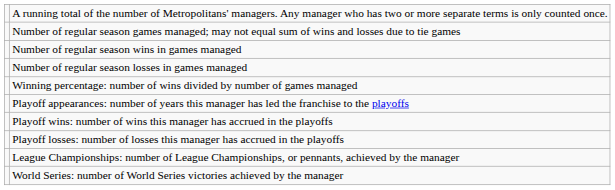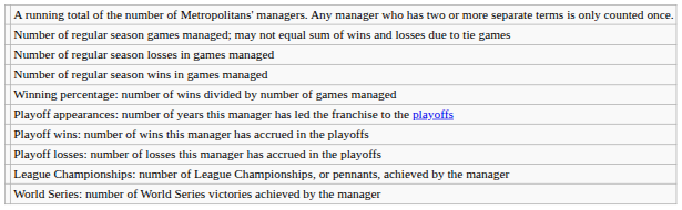 <table class="wikitable">
 <tr>
 <td></td>
 <td>A running total of the number of Metropolitans' managers. Any manager who has two or more separate terms is only counted once.</td>
 </tr>
 <tr>
 <td></td>
 <td>Number of regular season games managed; may not equal sum of wins and losses due to tie games</td>
 </tr>
 <tr>
 <td></td>
-<td>Number of regular season wins in games managed</td>
+<td>Number of regular season losses in games managed</td>
 </tr>
 <tr>
 <td></td>
-<td>Number of regular season losses in games managed</td>
+<td>Number of regular season wins in games managed</td>
 </tr>
 <tr>
 <td></td>
 <td>Winning percentage: number of wins divided by number of games managed</td>
 </tr>
 <tr>
 <td></td>
 <td>Playoff appearances: number of years this manager has led the franchise to the <a href='#'>playoffs</a></td>
 </tr>
 <tr>
 <td></td>
 <td>Playoff wins: number of wins this manager has accrued in the playoffs</td>
 </tr>
 <tr>
 <td></td>
 <td>Playoff losses: number of losses this manager has accrued in the playoffs</td>
 </tr>
 <tr>
 <td></td>
 <td>League Championships: number of League Championships, or pennants, achieved by the manager</td>
 </tr>
 <tr>
 <td></td>
 <td>World Series: number of World Series victories achieved by the manager</td>
 </tr>
 </table>
